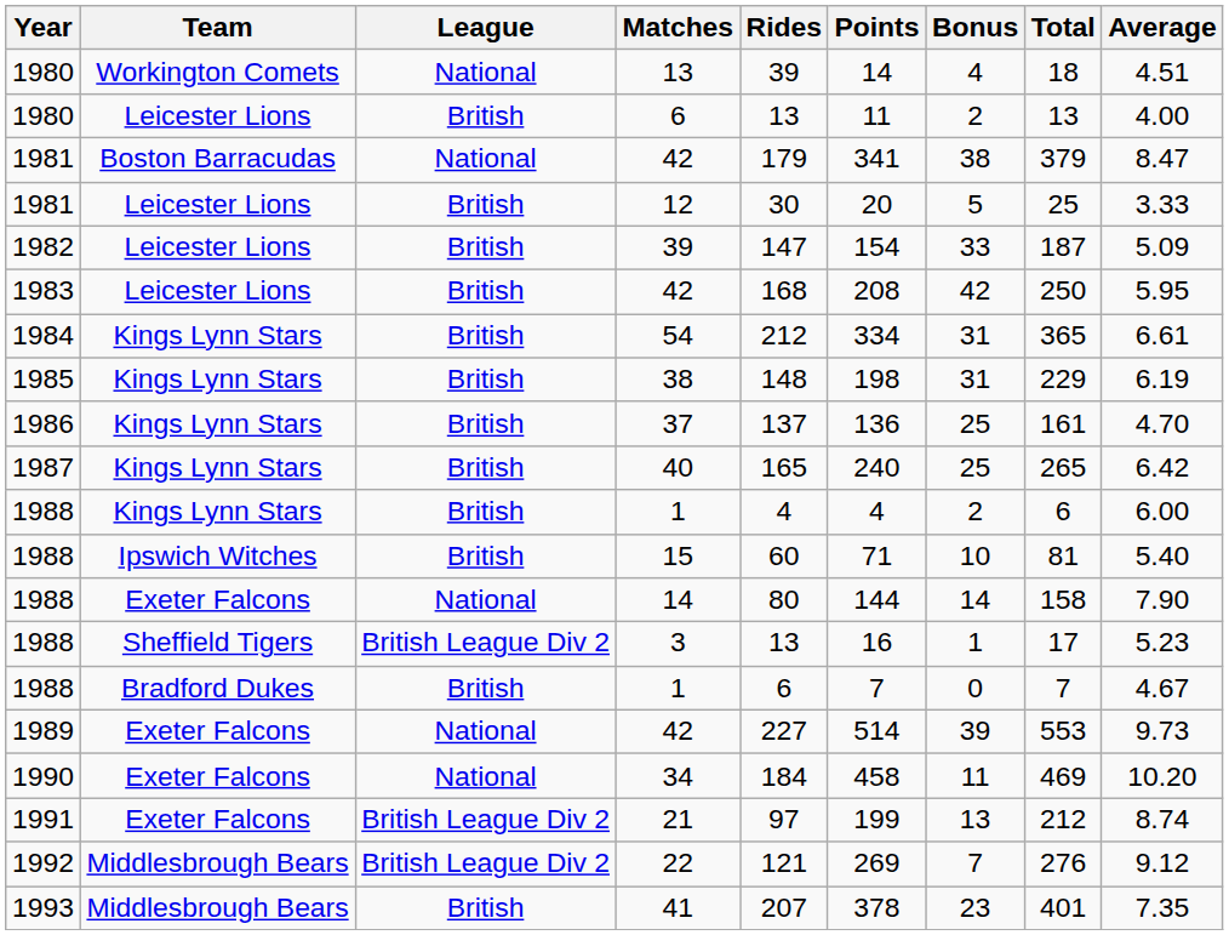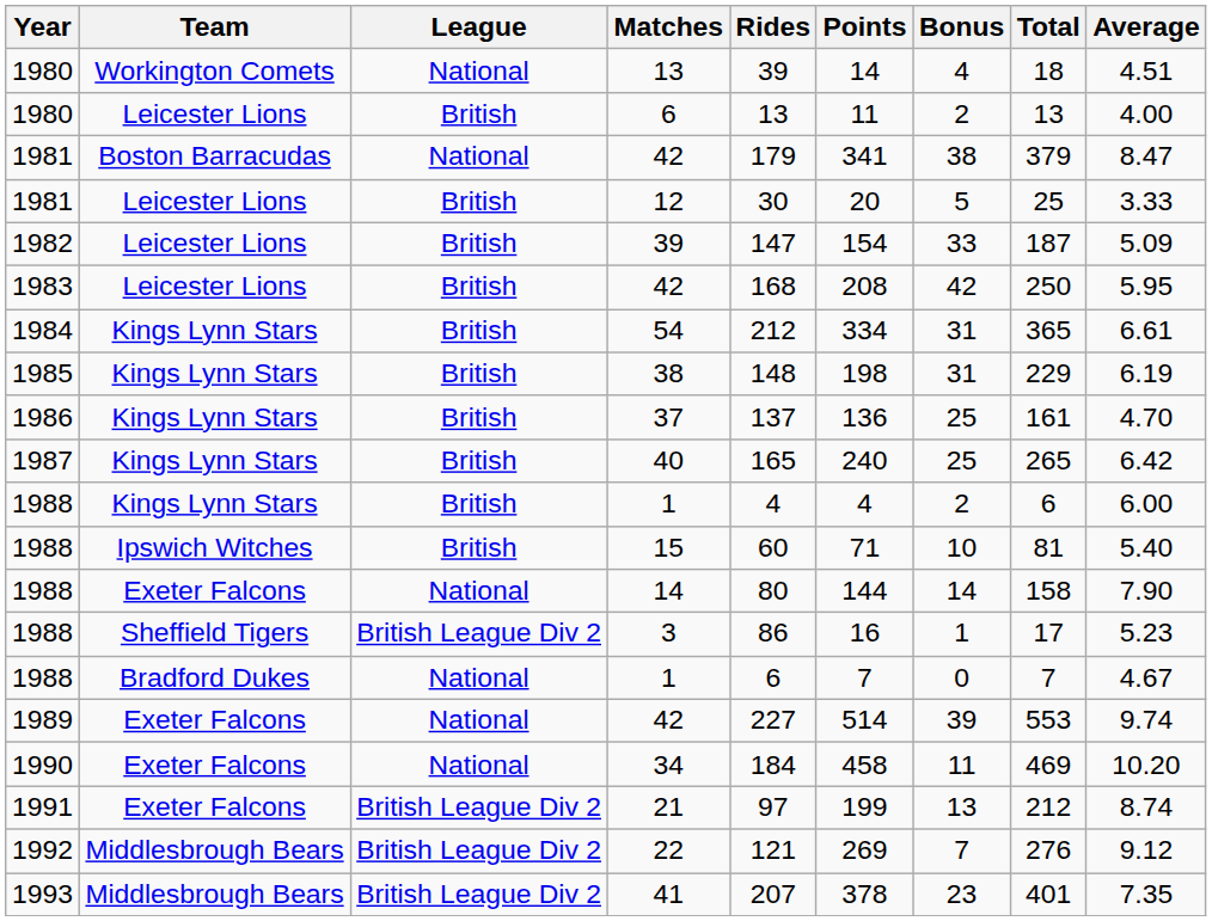 <table class="wikitable" style="text-align:center;">
 <tr>
 <th>Year</th>
 <th>Team</th>
 <th>League</th>
 <th>Matches</th>
 <th>Rides</th>
 <th>Points</th>
 <th>Bonus</th>
 <th>Total</th>
 <th>Average</th>
 </tr>
 <tr>
 <td>1980</td>
 <td><a href='#'>Workington Comets</a></td>
 <td><a href='#'>National</a></td>
 <td>13</td>
 <td>39</td>
 <td>14</td>
 <td>4</td>
 <td>18</td>
 <td>4.51</td>
 </tr>
 <tr>
 <td>1980</td>
 <td><a href='#'>Leicester Lions</a></td>
 <td><a href='#'>British</a></td>
 <td>6</td>
 <td>13</td>
 <td>11</td>
 <td>2</td>
 <td>13</td>
 <td>4.00</td>
 </tr>
 <tr>
 <td>1981</td>
 <td><a href='#'>Boston Barracudas</a></td>
 <td><a href='#'>National</a></td>
 <td>42</td>
 <td>179</td>
 <td>341</td>
 <td>38</td>
 <td>379</td>
 <td>8.47</td>
 </tr>
 <tr>
 <td>1981</td>
 <td><a href='#'>Leicester Lions</a></td>
 <td><a href='#'>British</a></td>
 <td>12</td>
 <td>30</td>
 <td>20</td>
 <td>5</td>
 <td>25</td>
 <td>3.33</td>
 </tr>
 <tr>
 <td>1982</td>
 <td><a href='#'>Leicester Lions</a></td>
 <td><a href='#'>British</a></td>
 <td>39</td>
 <td>147</td>
 <td>154</td>
 <td>33</td>
 <td>187</td>
 <td>5.09</td>
 </tr>
 <tr>
 <td>1983</td>
 <td><a href='#'>Leicester Lions</a></td>
 <td><a href='#'>British</a></td>
 <td>42</td>
 <td>168</td>
 <td>208</td>
 <td>42</td>
 <td>250</td>
 <td>5.95</td>
 </tr>
 <tr>
 <td>1984</td>
 <td><a href='#'>Kings Lynn Stars</a></td>
 <td><a href='#'>British</a></td>
 <td>54</td>
 <td>212</td>
 <td>334</td>
 <td>31</td>
 <td>365</td>
 <td>6.61</td>
 </tr>
 <tr>
 <td>1985</td>
 <td><a href='#'>Kings Lynn Stars</a></td>
 <td><a href='#'>British</a></td>
 <td>38</td>
 <td>148</td>
 <td>198</td>
 <td>31</td>
 <td>229</td>
 <td>6.19</td>
 </tr>
 <tr>
 <td>1986</td>
 <td><a href='#'>Kings Lynn Stars</a></td>
 <td><a href='#'>British</a></td>
 <td>37</td>
 <td>137</td>
 <td>136</td>
 <td>25</td>
 <td>161</td>
 <td>4.70</td>
 </tr>
 <tr>
 <td>1987</td>
 <td><a href='#'>Kings Lynn Stars</a></td>
 <td><a href='#'>British</a></td>
 <td>40</td>
 <td>165</td>
 <td>240</td>
 <td>25</td>
 <td>265</td>
 <td>6.42</td>
 </tr>
 <tr>
 <td>1988</td>
 <td><a href='#'>Kings Lynn Stars</a></td>
 <td><a href='#'>British</a></td>
 <td>1</td>
 <td>4</td>
 <td>4</td>
 <td>2</td>
 <td>6</td>
 <td>6.00</td>
 </tr>
 <tr>
 <td>1988</td>
 <td><a href='#'>Ipswich Witches</a></td>
 <td><a href='#'>British</a></td>
 <td>15</td>
 <td>60</td>
 <td>71</td>
 <td>10</td>
 <td>81</td>
 <td>5.40</td>
 </tr>
 <tr>
 <td>1988</td>
 <td><a href='#'>Exeter Falcons</a></td>
 <td><a href='#'>National</a></td>
 <td>14</td>
 <td>80</td>
 <td>144</td>
 <td>14</td>
 <td>158</td>
 <td>7.90</td>
 </tr>
 <tr>
 <td>1988</td>
 <td><a href='#'>Sheffield Tigers</a></td>
 <td><a href='#'>British League Div 2</a></td>
 <td>3</td>
-<td>13</td>
+<td>86</td>
 <td>16</td>
 <td>1</td>
 <td>17</td>
 <td>5.23</td>
 </tr>
 <tr>
 <td>1988</td>
 <td><a href='#'>Bradford Dukes</a></td>
-<td><a href='#'>British</a></td>
+<td><a href='#'>National</a></td>
 <td>1</td>
 <td>6</td>
 <td>7</td>
 <td>0</td>
 <td>7</td>
 <td>4.67</td>
 </tr>
 <tr>
 <td>1989</td>
 <td><a href='#'>Exeter Falcons</a></td>
 <td><a href='#'>National</a></td>
 <td>42</td>
 <td>227</td>
 <td>514</td>
 <td>39</td>
 <td>553</td>
-<td>9.73</td>
+<td>9.74</td>
 </tr>
 <tr>
 <td>1990</td>
 <td><a href='#'>Exeter Falcons</a></td>
 <td><a href='#'>National</a></td>
 <td>34</td>
 <td>184</td>
 <td>458</td>
 <td>11</td>
 <td>469</td>
 <td>10.20</td>
 </tr>
 <tr>
 <td>1991</td>
 <td><a href='#'>Exeter Falcons</a></td>
 <td><a href='#'>British League Div 2</a></td>
 <td>21</td>
 <td>97</td>
 <td>199</td>
 <td>13</td>
 <td>212</td>
 <td>8.74</td>
 </tr>
 <tr>
 <td>1992</td>
 <td><a href='#'>Middlesbrough Bears</a></td>
 <td><a href='#'>British League Div 2</a></td>
 <td>22</td>
 <td>121</td>
 <td>269</td>
 <td>7</td>
 <td>276</td>
 <td>9.12</td>
 </tr>
 <tr>
 <td>1993</td>
 <td><a href='#'>Middlesbrough Bears</a></td>
-<td><a href='#'>British</a></td>
+<td><a href='#'>British League Div 2</a></td>
 <td>41</td>
 <td>207</td>
 <td>378</td>
 <td>23</td>
 <td>401</td>
 <td>7.35</td>
 </tr>
 <tr>
 </tr>
 </table>
